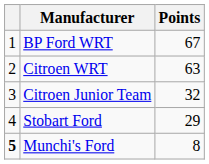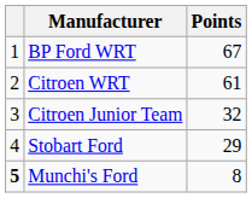 <table class="wikitable" style="font-size: 95%;">
 <tr>
 <th></th>
 <th>Manufacturer</th>
 <th>Points</th>
 </tr>
 <tr>
 <td>1</td>
 <td> <a href='#'>BP Ford WRT</a></td>
 <td align="right">67</td>
 </tr>
 <tr>
 <td>2</td>
 <td> <a href='#'>Citroen WRT</a></td>
-<td align="right">63</td>
+<td align="right">61</td>
 </tr>
 <tr>
 <td>3</td>
 <td> <a href='#'>Citroen Junior Team</a></td>
 <td align="right">32</td>
 </tr>
 <tr>
 <td>4</td>
 <td> <a href='#'>Stobart Ford</a></td>
 <td align="right">29</td>
 </tr>
 <tr>
 <td><strong>5</strong></td>
 <td> <a href='#'>Munchi's Ford</a></td>
 <td align="right">8</td>
 </tr>
 </table>
